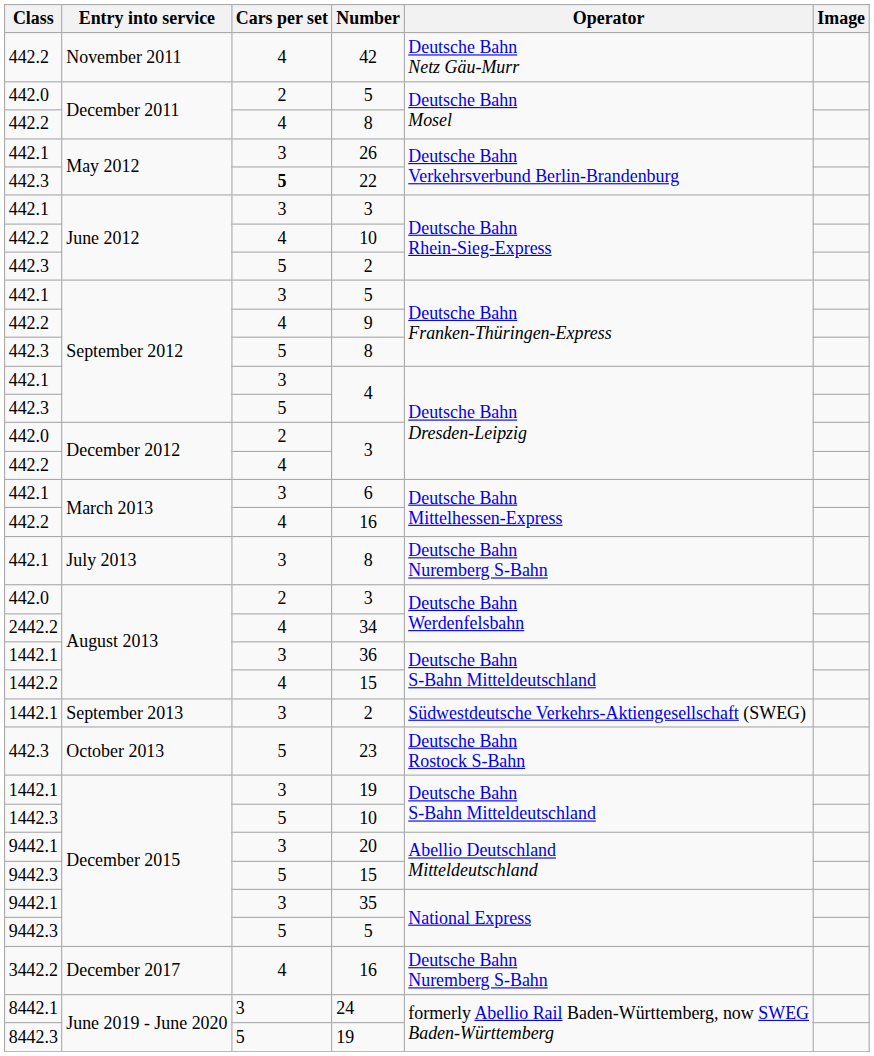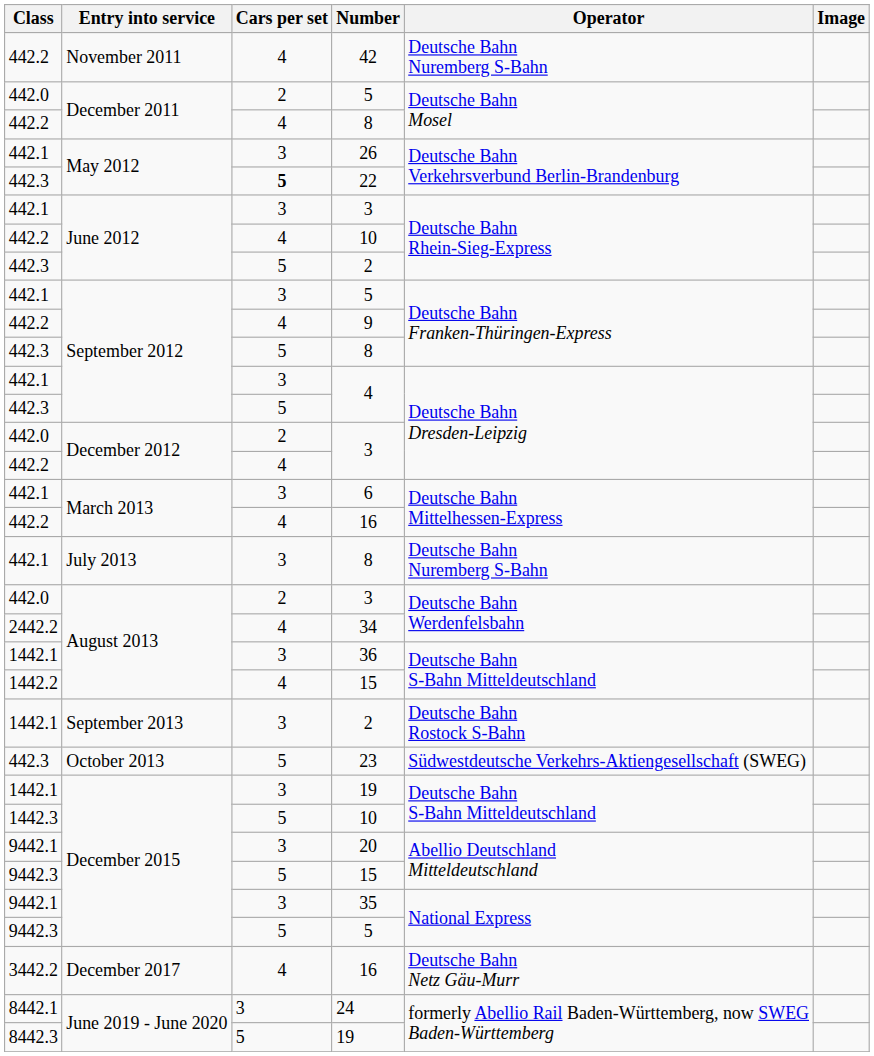 <table class="wikitable">
 <tr style="background:#f9f9f9;">
 <th>Class</th>
 <th>Entry into service</th>
 <th>Cars per set</th>
 <th>Number</th>
 <th>Operator</th>
 <th>Image</th>
 </tr>
 <tr>
 <td>442.2</td>
 <td>November 2011</td>
 <td align="center">4</td>
 <td align="center">42</td>
-<td><a href='#'>Deutsche Bahn</a> <br> <em>Netz Gäu-Murr</em></td>
+<td><a href='#'>Deutsche Bahn</a><br><a href='#'>Nuremberg S-Bahn</a></td>
 <td></td>
 </tr>
 <tr>
 <td>442.0</td>
 <td rowspan="2">December 2011</td>
 <td align="center">2</td>
 <td align="center">5</td>
 <td rowspan="2"><a href='#'>Deutsche Bahn</a> <br> <em>Mosel</em></td>
 <td></td>
 </tr>
 <tr>
 <td>442.2</td>
 <td align="center">4</td>
 <td align="center">8</td>
 <td></td>
 </tr>
 <tr>
 <td>442.1</td>
 <td rowspan="2">May 2012</td>
 <td align="center">3</td>
 <td align="center">26</td>
 <td rowspan="2"><a href='#'>Deutsche Bahn</a><br><a href='#'>Verkehrsverbund Berlin-Brandenburg</a></td>
 <td></td>
 </tr>
 <tr>
 <td>442.3</td>
 <td align="center"><strong>5</strong></td>
 <td align="center">22</td>
 <td></td>
 </tr>
 <tr>
 <td>442.1</td>
 <td rowspan="3">June 2012</td>
 <td align="center">3</td>
 <td align="center">3</td>
 <td rowspan="3"><a href='#'>Deutsche Bahn</a><br><a href='#'>Rhein-Sieg-Express</a></td>
 <td></td>
 </tr>
 <tr>
 <td>442.2</td>
 <td align="center">4</td>
 <td align="center">10</td>
 <td></td>
 </tr>
 <tr>
 <td>442.3</td>
 <td align="center">5</td>
 <td align="center">2</td>
 <td></td>
 </tr>
 <tr>
 <td>442.1</td>
 <td rowspan="5">September 2012</td>
 <td align="center">3</td>
 <td align="center">5</td>
 <td rowspan="3"><a href='#'>Deutsche Bahn</a><br><em>Franken-Thüringen-Express</em></td>
 <td></td>
 </tr>
 <tr>
 <td>442.2</td>
 <td align="center">4</td>
 <td align="center">9</td>
 <td></td>
 </tr>
 <tr>
 <td>442.3</td>
 <td align="center">5</td>
 <td align="center">8</td>
 <td></td>
 </tr>
 <tr>
 <td>442.1</td>
 <td align="center">3</td>
 <td rowspan="2" align="center">4</td>
 <td rowspan="4"><a href='#'>Deutsche Bahn</a><br><em>Dresden-Leipzig</em></td>
 <td></td>
 </tr>
 <tr>
 <td>442.3</td>
 <td align="center">5</td>
 <td></td>
 </tr>
 <tr>
 <td>442.0</td>
 <td rowspan="2">December 2012</td>
 <td align="center">2</td>
 <td rowspan="2" align="center">3</td>
 <td></td>
 </tr>
 <tr>
 <td>442.2</td>
 <td align="center">4</td>
 <td></td>
 </tr>
 <tr>
 <td>442.1</td>
 <td rowspan="2">March 2013</td>
 <td align="center">3</td>
 <td align="center">6</td>
 <td rowspan="2"><a href='#'>Deutsche Bahn</a><br><a href='#'>Mittelhessen-Express</a></td>
 <td></td>
 </tr>
 <tr>
 <td>442.2</td>
 <td align="center">4</td>
 <td align="center">16</td>
 <td></td>
 </tr>
 <tr>
 <td>442.1</td>
 <td>July 2013</td>
 <td align="center">3</td>
 <td align="center">8</td>
 <td><a href='#'>Deutsche Bahn</a><br><a href='#'>Nuremberg S-Bahn</a></td>
 <td></td>
 </tr>
 <tr>
 <td>442.0</td>
 <td rowspan="4">August 2013</td>
 <td align="center">2</td>
 <td align="center">3</td>
 <td rowspan="2"><a href='#'>Deutsche Bahn</a><br><a href='#'>Werdenfelsbahn</a></td>
 <td></td>
 </tr>
 <tr>
 <td>2442.2</td>
 <td align="center">4</td>
 <td align="center">34</td>
 <td></td>
 </tr>
 <tr>
 <td>1442.1</td>
 <td align="center">3</td>
 <td align="center">36</td>
 <td rowspan="2"><a href='#'>Deutsche Bahn</a><br><a href='#'>S-Bahn Mitteldeutschland</a></td>
 <td></td>
 </tr>
 <tr>
 <td>1442.2</td>
 <td align="center">4</td>
 <td align="center">15</td>
 <td></td>
 </tr>
 <tr>
 <td>1442.1</td>
 <td>September 2013</td>
 <td align="center">3</td>
 <td align="center">2</td>
-<td><a href='#'>Südwestdeutsche Verkehrs-Aktiengesellschaft</a> (SWEG)</td>
+<td><a href='#'>Deutsche Bahn</a><br><a href='#'>Rostock S-Bahn</a></td>
 <td></td>
 </tr>
 <tr>
 <td>442.3</td>
 <td>October 2013</td>
 <td align="center">5</td>
 <td align="center">23</td>
-<td><a href='#'>Deutsche Bahn</a><br><a href='#'>Rostock S-Bahn</a></td>
+<td><a href='#'>Südwestdeutsche Verkehrs-Aktiengesellschaft</a> (SWEG)</td>
 <td></td>
 </tr>
 <tr>
 <td>1442.1</td>
 <td rowspan="6">December 2015</td>
 <td align="center">3</td>
 <td align="center">19</td>
 <td rowspan="2"><a href='#'>Deutsche Bahn</a><br><a href='#'>S-Bahn Mitteldeutschland</a></td>
 <td></td>
 </tr>
 <tr>
 <td>1442.3</td>
 <td align="center">5</td>
 <td align="center">10</td>
 <td></td>
 </tr>
 <tr>
 <td>9442.1</td>
 <td align="center">3</td>
 <td align="center">20</td>
 <td rowspan="2"><a href='#'>Abellio Deutschland</a><br><em>Mitteldeutschland</em></td>
 <td></td>
 </tr>
 <tr>
 <td>9442.3</td>
 <td align="center">5</td>
 <td align="center">15</td>
 <td></td>
 </tr>
 <tr>
 <td>9442.1</td>
 <td align="center">3</td>
 <td align="center">35</td>
 <td rowspan="2"><a href='#'>National Express</a></td>
 <td></td>
 </tr>
 <tr>
 <td>9442.3</td>
 <td align="center">5</td>
 <td align="center">5</td>
 <td></td>
 </tr>
 <tr>
 <td>3442.2</td>
 <td>December 2017</td>
 <td align="center">4</td>
 <td align="center">16</td>
-<td><a href='#'>Deutsche Bahn</a><br><a href='#'>Nuremberg S-Bahn</a></td>
+<td><a href='#'>Deutsche Bahn</a> <br> <em>Netz Gäu-Murr</em></td>
 <td></td>
 </tr>
 <tr>
 <td>8442.1</td>
 <td rowspan="2">June 2019 - June 2020</td>
 <td>3</td>
 <td>24</td>
 <td rowspan="2">formerly <a href='#'>Abellio Rail</a> Baden-Württemberg, now <a href='#'>SWEG</a><br><em>Baden-Württemberg</em></td>
 <td></td>
 </tr>
 <tr>
 <td>8442.3</td>
 <td>5</td>
 <td>19</td>
 <td></td>
 </tr>
 </table>
